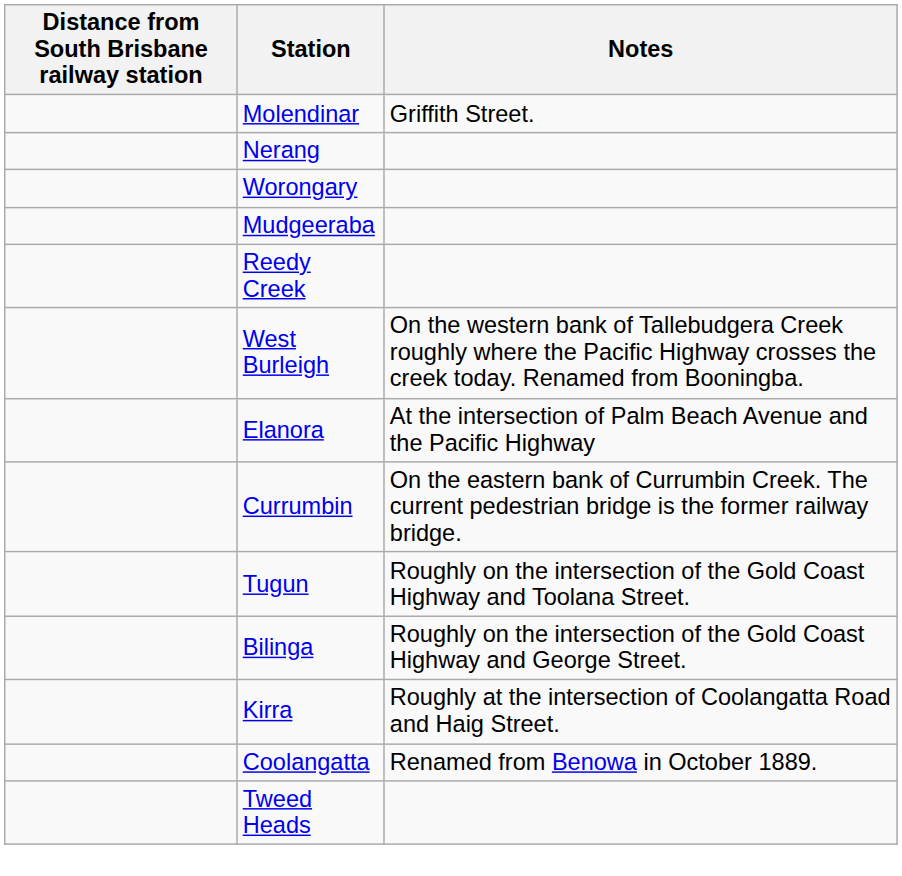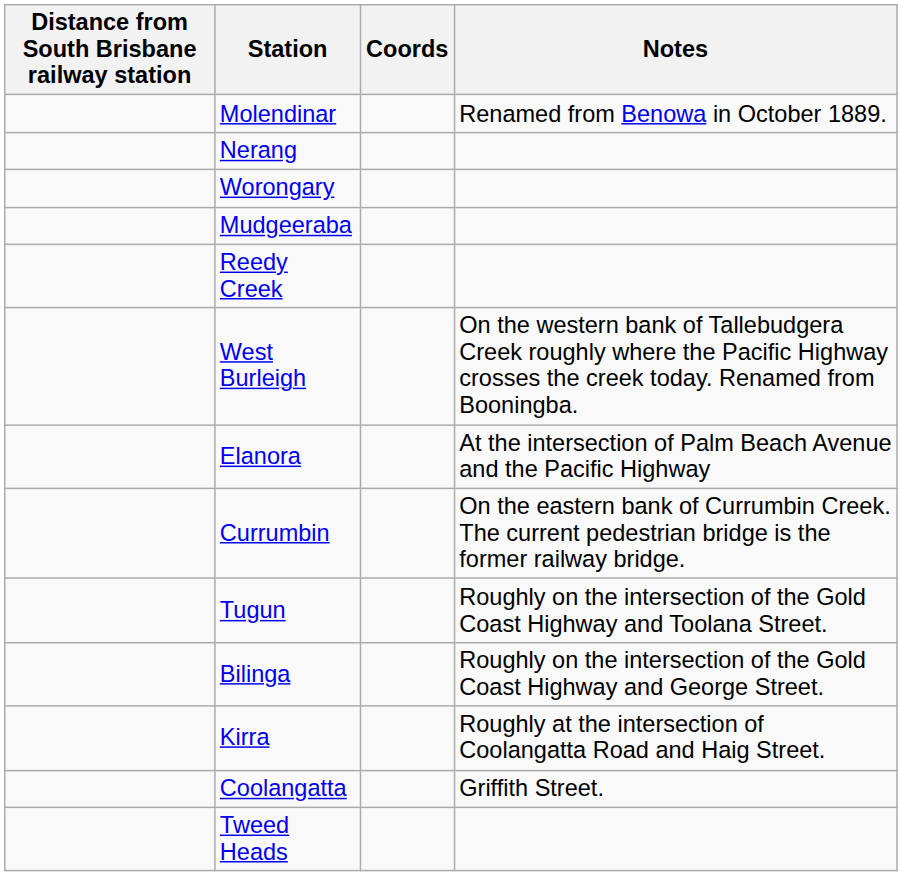 <table class="wikitable">
 <tr>
 <th>Distance from South Brisbane railway station</th>
 <th>Station</th>
+<th>Coords</th>
 <th>Notes</th>
 </tr>
 <tr>
 <td></td>
 <td><a href='#'>Molendinar</a></td>
-<td>Griffith Street.</td>
+<td></td>
+<td>Renamed from <a href='#'>Benowa</a> in October 1889.</td>
 </tr>
 <tr>
 <td></td>
 <td><a href='#'>Nerang</a></td>
+<td></td>
 <td></td>
 </tr>
 <tr>
 <td></td>
 <td><a href='#'>Worongary</a></td>
 <td></td>
+<td></td>
 </tr>
 <tr>
 <td></td>
 <td><a href='#'>Mudgeeraba</a></td>
+<td></td>
 <td></td>
 </tr>
 <tr>
 <td></td>
 <td><a href='#'>Reedy Creek</a></td>
 <td></td>
+<td></td>
 </tr>
 <tr>
 <td></td>
 <td><a href='#'>West Burleigh</a></td>
+<td></td>
 <td>On the western bank of Tallebudgera Creek roughly where the Pacific Highway crosses the creek today. Renamed from Booningba.</td>
 </tr>
 <tr>
 <td></td>
 <td><a href='#'>Elanora</a></td>
+<td></td>
 <td>At the intersection of Palm Beach Avenue and the Pacific Highway</td>
 </tr>
 <tr>
 <td></td>
 <td><a href='#'>Currumbin</a></td>
+<td></td>
 <td>On the eastern bank of Currumbin Creek. The current pedestrian bridge is the former railway bridge.</td>
 </tr>
 <tr>
 <td></td>
 <td><a href='#'>Tugun</a></td>
+<td></td>
 <td>Roughly on the intersection of the Gold Coast Highway and Toolana Street.</td>
 </tr>
 <tr>
 <td></td>
 <td><a href='#'>Bilinga</a></td>
+<td></td>
 <td>Roughly on the intersection of the Gold Coast Highway and George Street.</td>
 </tr>
 <tr>
 <td></td>
 <td><a href='#'>Kirra</a></td>
+<td></td>
 <td>Roughly at the intersection of Coolangatta Road and Haig Street.</td>
 </tr>
 <tr>
 <td></td>
 <td><a href='#'>Coolangatta</a></td>
-<td>Renamed from <a href='#'>Benowa</a> in October 1889.</td>
+<td></td>
+<td>Griffith Street.</td>
 </tr>
 <tr>
 <td></td>
 <td><a href='#'>Tweed Heads</a></td>
 <td></td>
+<td></td>
 </tr>
 </table>
